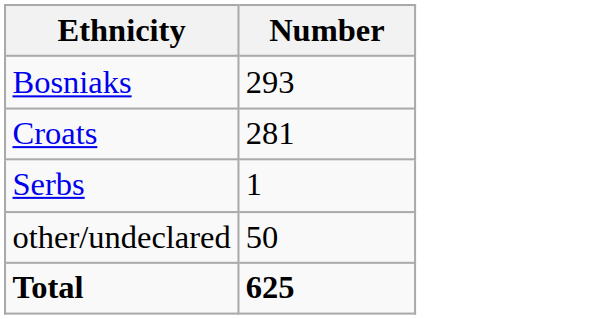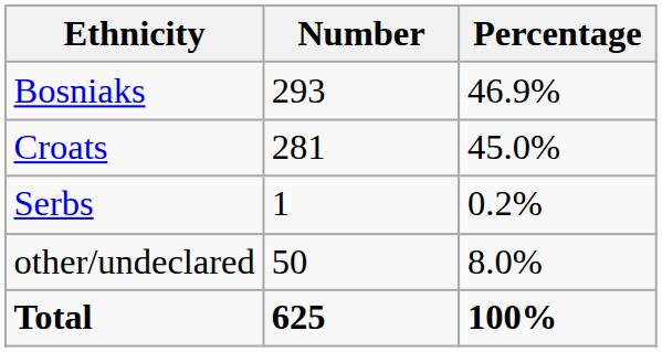 <table class="wikitable">
 <tr>
 <th width="100px">Ethnicity</th>
 <th width="80px">Number</th>
+<th width="80px">Percentage</th>
 </tr>
 <tr>
 <td><a href='#'>Bosniaks</a></td>
 <td>293</td>
+<td>46.9%</td>
 </tr>
 <tr>
 <td><a href='#'>Croats</a></td>
 <td>281</td>
+<td>45.0%</td>
 </tr>
 <tr>
 <td><a href='#'>Serbs</a></td>
 <td>1</td>
+<td>0.2%</td>
 </tr>
 <tr>
 <td>other/undeclared</td>
 <td>50</td>
+<td>8.0%</td>
 </tr>
 <tr>
 <td><strong>Total</strong></td>
 <td><strong>625</strong></td>
+<td><strong>100%</strong></td>
 </tr>
 </table>
